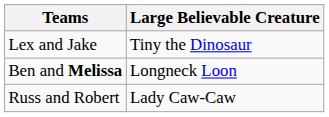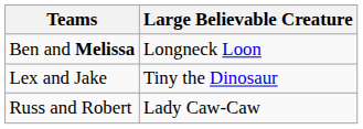 <table class="wikitable">
 <tr>
 <th>Teams</th>
 <th>Large Believable Creature</th>
 </tr>
 <tr>
+<td>Ben and <strong>Melissa</strong></td>
+<td>Longneck <a href='#'>Loon</a></td>
+</tr>
+<tr>
 <td>Lex and Jake</td>
 <td>Tiny the <a href='#'>Dinosaur</a></td>
-</tr>
-<tr>
-<td>Ben and <strong>Melissa</strong></td>
-<td>Longneck <a href='#'>Loon</a></td>
 </tr>
 <tr>
 <td>Russ and Robert</td>
 <td>Lady Caw-Caw</td>
 </tr>
 </table>
